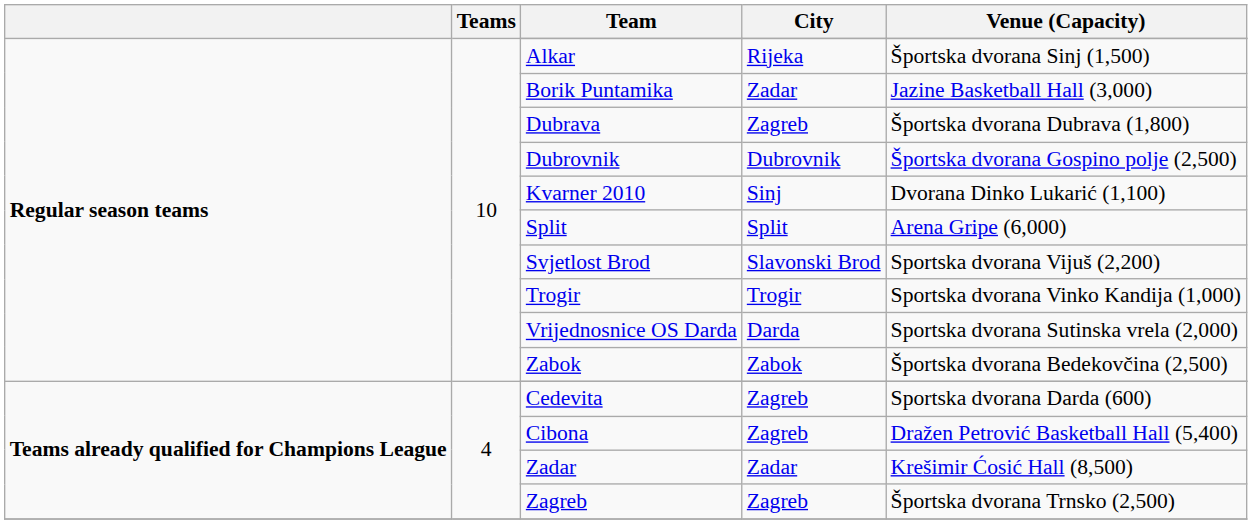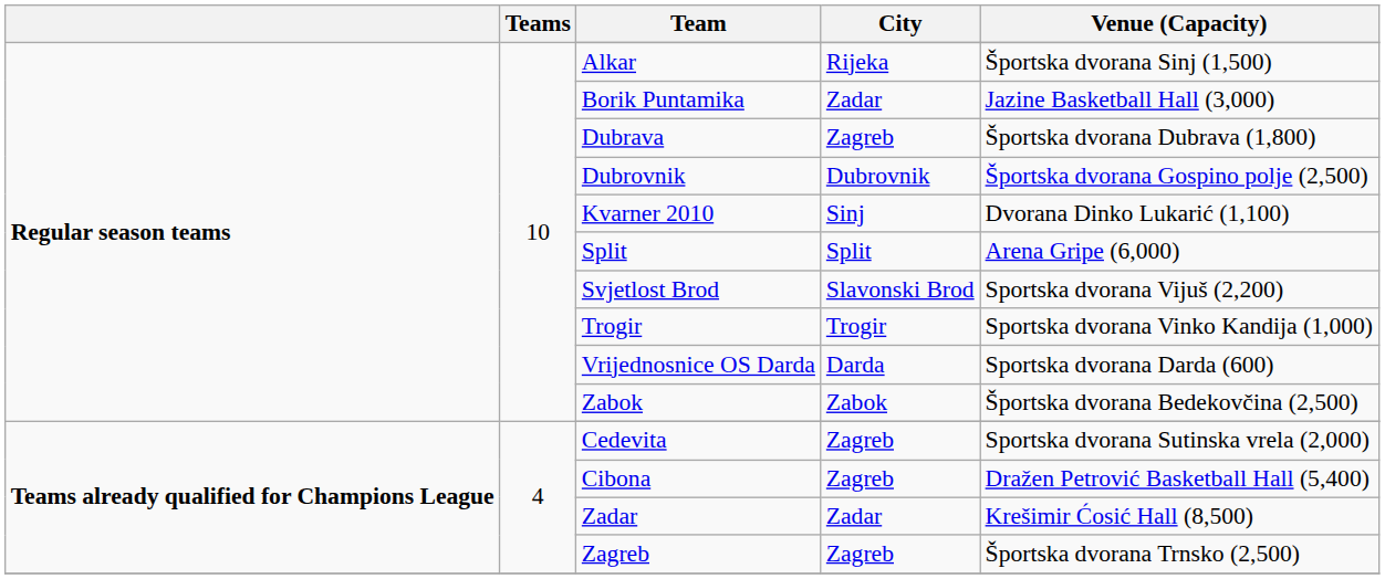 <table class="wikitable">
 <tr>
 <th rowspan=1></th>
 <th colspan=1>Teams</th>
 <th rowspan=1>Team</th>
 <th rowspan=1>City</th>
 <th rowspan=1>Venue (Capacity)</th>
 </tr>
 <tr>
 <td rowspan=11><strong>Regular season teams</strong></td>
 <td align=center rowspan=11>10</td>
 </tr>
 <tr>
 <td><a href='#'>Alkar</a></td>
 <td><a href='#'>Rijeka</a></td>
 <td>Športska dvorana Sinj (1,500)</td>
 </tr>
 <tr>
 <td><a href='#'>Borik Puntamika</a></td>
 <td><a href='#'>Zadar</a></td>
 <td><a href='#'>Jazine Basketball Hall</a> (3,000)</td>
 </tr>
 <tr>
 <td><a href='#'>Dubrava</a></td>
 <td><a href='#'>Zagreb</a></td>
 <td>Športska dvorana Dubrava (1,800)</td>
 </tr>
 <tr>
 <td><a href='#'>Dubrovnik</a></td>
 <td><a href='#'>Dubrovnik</a></td>
 <td><a href='#'>Športska dvorana Gospino polje</a> (2,500)</td>
 </tr>
 <tr>
 <td><a href='#'>Kvarner 2010</a></td>
 <td><a href='#'>Sinj</a></td>
 <td>Dvorana Dinko Lukarić (1,100)</td>
 </tr>
 <tr>
 <td><a href='#'>Split</a></td>
 <td><a href='#'>Split</a></td>
 <td><a href='#'>Arena Gripe</a> (6,000)</td>
 </tr>
 <tr>
 <td><a href='#'>Svjetlost Brod</a></td>
 <td><a href='#'>Slavonski Brod</a></td>
 <td>Sportska dvorana Vijuš (2,200)</td>
 </tr>
 <tr>
 <td><a href='#'>Trogir</a></td>
 <td><a href='#'>Trogir</a></td>
 <td>Sportska dvorana Vinko Kandija (1,000)</td>
 </tr>
 <tr>
 <td><a href='#'>Vrijednosnice OS Darda</a></td>
 <td><a href='#'>Darda</a></td>
-<td>Sportska dvorana Sutinska vrela (2,000)</td>
+<td>Sportska dvorana Darda (600)</td>
 </tr>
 <tr>
 <td><a href='#'>Zabok</a></td>
 <td><a href='#'>Zabok</a></td>
 <td>Športska dvorana Bedekovčina (2,500)</td>
 </tr>
 <tr>
 <td rowspan=5><strong>Teams already qualified for Champions League</strong></td>
 <td align=center rowspan=5>4</td>
 </tr>
 <tr>
 <td><a href='#'>Cedevita</a></td>
 <td><a href='#'>Zagreb</a></td>
-<td>Sportska dvorana Darda (600)</td>
+<td>Sportska dvorana Sutinska vrela (2,000)</td>
 </tr>
 <tr>
 <td><a href='#'>Cibona</a></td>
 <td><a href='#'>Zagreb</a></td>
 <td><a href='#'>Dražen Petrović Basketball Hall</a> (5,400)</td>
 </tr>
 <tr>
 <td><a href='#'>Zadar</a></td>
 <td><a href='#'>Zadar</a></td>
 <td><a href='#'>Krešimir Ćosić Hall</a> (8,500)</td>
 </tr>
 <tr>
 <td><a href='#'>Zagreb</a></td>
 <td><a href='#'>Zagreb</a></td>
 <td>Športska dvorana Trnsko (2,500)</td>
 </tr>
 <tr>
 </tr>
 </table>
